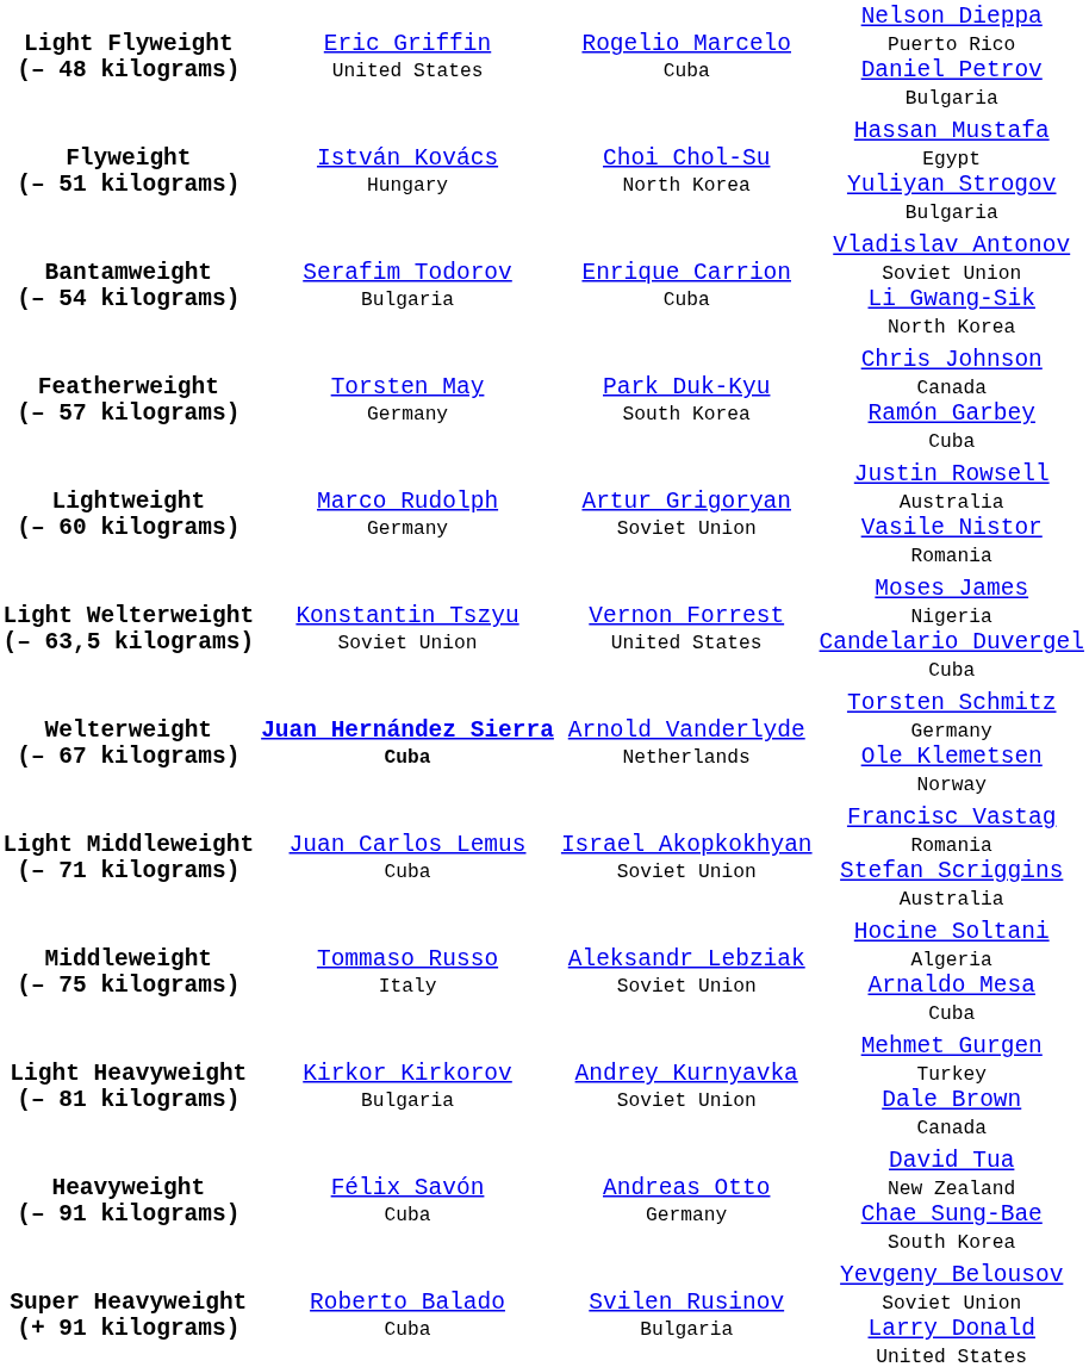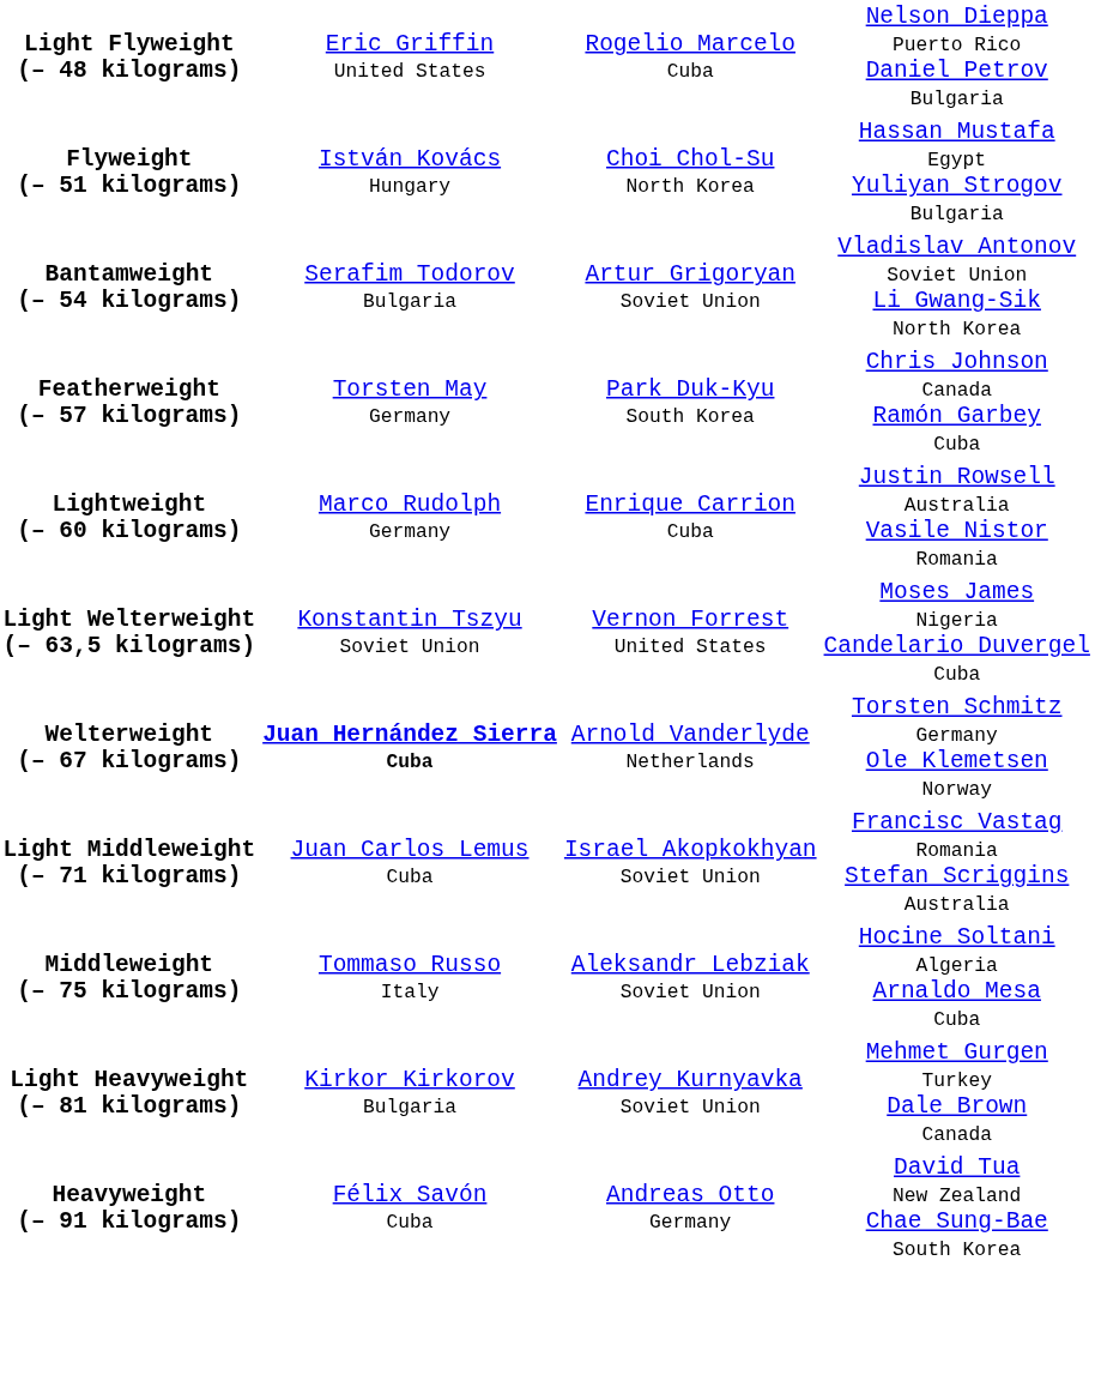 <table>
 <tr align="center">
 <td><strong>Light Flyweight<br>(– 48 kilograms)</strong></td>
 <td> <a href='#'>Eric Griffin</a><br><small>United States</small></td>
 <td> <a href='#'>Rogelio Marcelo</a><br><small>Cuba</small></td>
 <td> <a href='#'>Nelson Dieppa</a><br><small>Puerto Rico</small><br> <a href='#'>Daniel Petrov</a><br><small>Bulgaria</small></td>
 </tr>
 <tr align="center">
 <td><strong>Flyweight<br>(– 51 kilograms)</strong></td>
 <td> <a href='#'>István Kovács</a><br><small>Hungary</small></td>
 <td> <a href='#'>Choi Chol-Su</a><br><small>North Korea</small></td>
 <td> <a href='#'>Hassan Mustafa</a><br><small>Egypt</small><br> <a href='#'>Yuliyan Strogov</a><br><small>Bulgaria</small></td>
 </tr>
 <tr align="center">
 <td><strong>Bantamweight<br>(– 54 kilograms)</strong></td>
 <td> <a href='#'>Serafim Todorov</a><br><small>Bulgaria</small></td>
-<td> <a href='#'>Enrique Carrion</a><br><small>Cuba</small></td>
+<td> <a href='#'>Artur Grigoryan</a><br><small>Soviet Union</small></td>
 <td> <a href='#'>Vladislav Antonov</a><br><small>Soviet Union</small><br> <a href='#'>Li Gwang-Sik</a><br><small>North Korea</small></td>
 </tr>
 <tr align="center">
 <td><strong>Featherweight<br>(– 57 kilograms)</strong></td>
 <td> <a href='#'>Torsten May</a><br><small>Germany</small></td>
 <td> <a href='#'>Park Duk-Kyu</a><br><small>South Korea</small></td>
 <td> <a href='#'>Chris Johnson</a><br><small>Canada</small><br> <a href='#'>Ramón Garbey</a><br><small>Cuba</small></td>
 </tr>
 <tr align="center">
 <td><strong>Lightweight<br>(– 60 kilograms)</strong></td>
 <td> <a href='#'>Marco Rudolph</a><br><small>Germany</small></td>
-<td> <a href='#'>Artur Grigoryan</a><br><small>Soviet Union</small></td>
+<td> <a href='#'>Enrique Carrion</a><br><small>Cuba</small></td>
 <td> <a href='#'>Justin Rowsell</a><br><small>Australia</small><br> <a href='#'>Vasile Nistor</a><br><small>Romania</small></td>
 </tr>
 <tr align="center">
 <td><strong>Light Welterweight<br>(– 63,5 kilograms)</strong></td>
 <td> <a href='#'>Konstantin Tszyu</a><br><small>Soviet Union</small></td>
 <td> <a href='#'>Vernon Forrest</a><br><small>United States</small></td>
 <td> <a href='#'>Moses James</a><br><small>Nigeria</small><br> <a href='#'>Candelario Duvergel</a><br><small>Cuba</small></td>
 </tr>
 <tr align="center">
 <td><strong>Welterweight<br>(– 67 kilograms)</strong></td>
 <td><strong> <a href='#'>Juan Hernández Sierra</a><br><small>Cuba</small></strong></td>
 <td> <a href='#'>Arnold Vanderlyde</a><br><small>Netherlands</small></td>
 <td> <a href='#'>Torsten Schmitz</a><br><small>Germany</small><br> <a href='#'>Ole Klemetsen</a><br><small>Norway</small></td>
 </tr>
 <tr align="center">
 <td><strong>Light Middleweight<br>(– 71 kilograms)</strong></td>
 <td> <a href='#'>Juan Carlos Lemus</a><br><small>Cuba</small></td>
 <td> <a href='#'>Israel Akopkokhyan</a><br><small>Soviet Union</small></td>
 <td> <a href='#'>Francisc Vastag</a><br><small>Romania</small><br> <a href='#'>Stefan Scriggins</a><br><small>Australia</small></td>
 </tr>
 <tr align="center">
 <td><strong>Middleweight<br>(– 75 kilograms)</strong></td>
 <td> <a href='#'>Tommaso Russo</a><br><small>Italy</small></td>
 <td> <a href='#'>Aleksandr Lebziak</a><br><small>Soviet Union</small></td>
 <td> <a href='#'>Hocine Soltani</a><br><small>Algeria</small><br> <a href='#'>Arnaldo Mesa</a><br><small>Cuba</small></td>
 </tr>
 <tr align="center">
 <td><strong>Light Heavyweight<br>(– 81 kilograms)</strong></td>
 <td> <a href='#'>Kirkor Kirkorov</a><br><small>Bulgaria</small></td>
 <td> <a href='#'>Andrey Kurnyavka</a><br><small>Soviet Union</small></td>
 <td> <a href='#'>Mehmet Gurgen</a><br><small>Turkey</small><br> <a href='#'>Dale Brown</a><br><small>Canada</small></td>
 </tr>
 <tr align="center">
 <td><strong>Heavyweight<br>(– 91 kilograms)</strong></td>
 <td> <a href='#'>Félix Savón</a><br><small>Cuba</small></td>
 <td> <a href='#'>Andreas Otto</a><br><small>Germany</small></td>
 <td> <a href='#'>David Tua</a><br><small>New Zealand</small><br> <a href='#'>Chae Sung-Bae</a><br><small>South Korea</small></td>
 </tr>
-<tr align="center">
-<td><strong>Super Heavyweight<br>(+ 91 kilograms)</strong></td>
-<td> <a href='#'>Roberto Balado</a><br><small>Cuba</small></td>
-<td> <a href='#'>Svilen Rusinov</a><br><small>Bulgaria</small></td>
-<td> <a href='#'>Yevgeny Belousov</a><br><small>Soviet Union</small><br> <a href='#'>Larry Donald</a><br><small>United States</small></td>
-</tr>
 </table>
